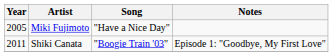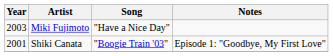 <table class="wikitable sortable">
 <tr>
 <th>Year</th>
 <th>Artist</th>
 <th>Song</th>
 <th class="unsortable">Notes</th>
 </tr>
 <tr>
-<td>2005</td>
+<td>2003</td>
 <td><a href='#'>Miki Fujimoto</a></td>
 <td>"Have a Nice Day"</td>
 <td></td>
 </tr>
 <tr>
-<td>2011</td>
+<td>2001</td>
 <td>Shiki Canata</td>
 <td>"<a href='#'>Boogie Train '03</a>"</td>
 <td>Episode 1: "Goodbye, My First Love"</td>
 </tr>
 <tr>
 </tr>
 </table>
